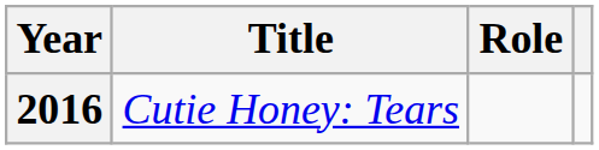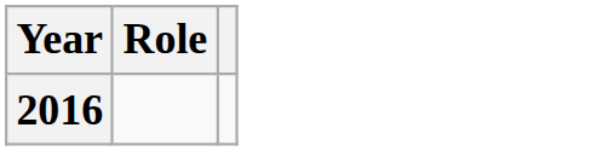 <table class="wikitable  plainrowheaders">
 <tr>
 <th scope="col">Year</th>
-<th scope="col">Title</th>
 <th scope="col">Role</th>
 <th scope="col" class="unsortable"></th>
 </tr>
 <tr>
 <th scope="row">2016</th>
-<td><em><a href='#'>Cutie Honey: Tears</a></em></td>
 <td></td>
 <td></td>
 </tr>
 </table>
